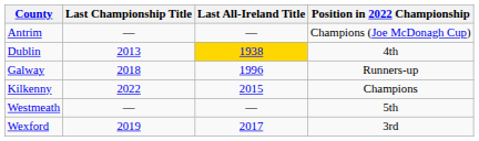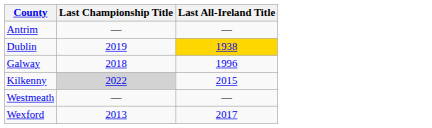 <table class="wikitable sortable" style="text-align:center">
 <tr>
 <th><a href='#'>County</a></th>
 <th>Last Championship Title</th>
 <th>Last All-Ireland Title</th>
-<th>Position in <a href='#'>2022</a> Championship</th>
 </tr>
 <tr>
 <td style="text-align:left"> <a href='#'>Antrim</a></td>
 <td>—</td>
 <td>—</td>
-<td>Champions (<a href='#'>Joe McDonagh Cup</a>)</td>
 </tr>
 <tr>
 <td style="text-align:left"> <a href='#'>Dublin</a></td>
-<td><a href='#'>2013</a></td>
+<td><a href='#'>2019</a></td>
 <td style="background: gold;"><a href='#'>1938</a></td>
-<td>4th</td>
 </tr>
 <tr>
 <td style="text-align:left"> <a href='#'>Galway</a></td>
 <td><a href='#'>2018</a></td>
 <td><a href='#'>1996</a></td>
-<td>Runners-up</td>
 </tr>
 <tr>
 <td style="text-align:left"> <a href='#'>Kilkenny</a></td>
-<td><a href='#'>2022</a></td>
+<td style="background: lightgrey;"><a href='#'>2022</a></td>
 <td><a href='#'>2015</a></td>
-<td>Champions</td>
 </tr>
 <tr>
 <td style="text-align:left"> <a href='#'>Westmeath</a></td>
 <td>—</td>
 <td>—</td>
-<td>5th</td>
 </tr>
 <tr>
 <td style="text-align:left"> <a href='#'>Wexford</a></td>
-<td><a href='#'>2019</a></td>
+<td><a href='#'>2013</a></td>
 <td><a href='#'>2017</a></td>
-<td>3rd</td>
 </tr>
 </table>
